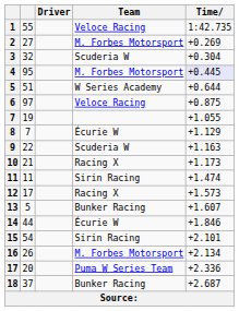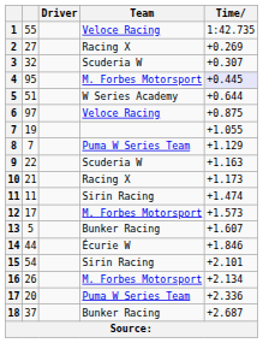 <table class="wikitable" style="font-size:85%">
 <tr>
 <th scope="col"></th>
 <th scope="col"></th>
 <th scope="col">Driver</th>
 <th scope="col">Team</th>
 <th scope="col">Time/</th>
 </tr>
 <tr>
 <th scope="row">1</th>
 <td align="center">55</td>
 <td></td>
 <td><a href='#'>Veloce Racing</a></td>
 <td>1:42.735</td>
 </tr>
 <tr>
 <th scope="row">2</th>
 <td align="center">27</td>
 <td></td>
-<td><a href='#'>M. Forbes Motorsport</a></td>
+<td>Racing X</td>
 <td>+0.269</td>
 </tr>
 <tr>
 <th scope="row">3</th>
 <td align="center">32</td>
 <td></td>
 <td>Scuderia W</td>
-<td>+0.304</td>
+<td>+0.307</td>
 </tr>
 <tr>
 <th scope="row">4</th>
 <td align="center">95</td>
 <td></td>
 <td><a href='#'>M. Forbes Motorsport</a></td>
 <td style="background: lavender;">+0.445</td>
 </tr>
 <tr>
 <th scope="row">5</th>
 <td align="center">51</td>
 <td></td>
 <td>W Series Academy</td>
 <td>+0.644</td>
 </tr>
 <tr>
 <th scope="row">6</th>
 <td align="center">97</td>
 <td></td>
 <td><a href='#'>Veloce Racing</a></td>
 <td>+0.875</td>
 </tr>
 <tr>
 <th scope="row">7</th>
 <td align="center">19</td>
 <td></td>
 <td></td>
 <td>+1.055</td>
 </tr>
 <tr>
 <th scope="row">8</th>
 <td align="center">7</td>
 <td></td>
-<td>Écurie W</td>
+<td><a href='#'>Puma W Series Team</a></td>
 <td>+1.129</td>
 </tr>
 <tr>
 <th scope="row">9</th>
 <td align="center">22</td>
 <td></td>
 <td>Scuderia W</td>
 <td>+1.163</td>
 </tr>
 <tr>
 <th scope="row">10</th>
 <td align="center">21</td>
 <td></td>
 <td>Racing X</td>
 <td>+1.173</td>
 </tr>
 <tr>
 <th scope="row">11</th>
 <td align="center">11</td>
 <td></td>
 <td>Sirin Racing</td>
 <td>+1.474</td>
 </tr>
 <tr>
 <th scope="row">12</th>
 <td align="center">17</td>
 <td></td>
-<td>Racing X</td>
+<td><a href='#'>M. Forbes Motorsport</a></td>
 <td>+1.573</td>
 </tr>
 <tr>
 <th scope="row">13</th>
 <td align="center">5</td>
 <td></td>
 <td>Bunker Racing</td>
 <td>+1.607</td>
 </tr>
 <tr>
 <th scope="row">14</th>
 <td align="center">44</td>
 <td></td>
 <td>Écurie W</td>
 <td>+1.846</td>
 </tr>
 <tr>
 <th scope="row">15</th>
 <td align="center">54</td>
 <td></td>
 <td>Sirin Racing</td>
 <td>+2.101</td>
 </tr>
 <tr>
 <th scope="row">16</th>
 <td align="center">26</td>
 <td></td>
 <td><a href='#'>M. Forbes Motorsport</a></td>
 <td>+2.134</td>
 </tr>
 <tr>
 <th scope="row">17</th>
 <td align="center">20</td>
 <td></td>
 <td><a href='#'>Puma W Series Team</a></td>
 <td>+2.336</td>
 </tr>
 <tr>
 <th scope="row">18</th>
 <td align="center">37</td>
 <td></td>
 <td>Bunker Racing</td>
 <td>+2.687</td>
 </tr>
 <tr>
 <th colspan=5>Source:</th>
 </tr>
 </table>
